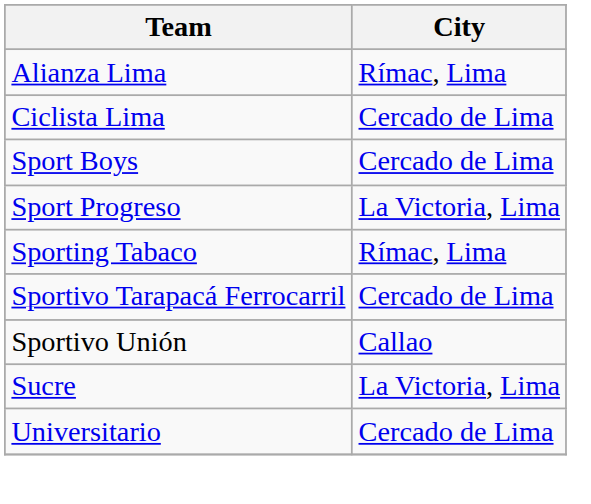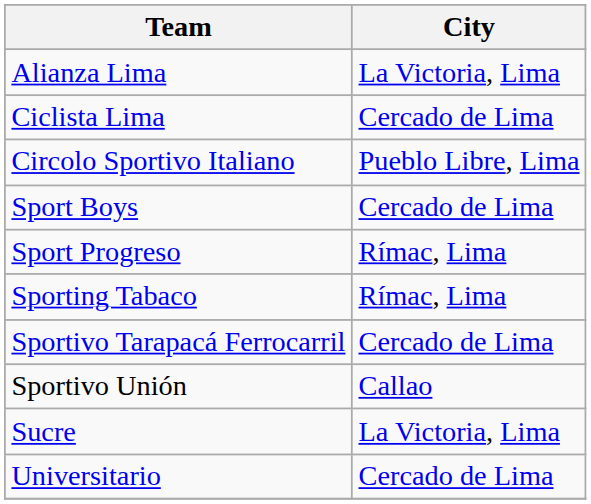 <table class="wikitable sortable">
 <tr>
 <th>Team</th>
 <th>City</th>
 </tr>
 <tr>
 <td><a href='#'>Alianza Lima</a></td>
-<td><a href='#'>Rímac</a>, <a href='#'>Lima</a></td>
+<td><a href='#'>La Victoria</a>, <a href='#'>Lima</a></td>
 </tr>
 <tr>
 <td><a href='#'>Ciclista Lima</a></td>
 <td><a href='#'>Cercado de Lima</a></td>
+</tr>
+<tr>
+<td><a href='#'>Circolo Sportivo Italiano</a></td>
+<td><a href='#'>Pueblo Libre</a>, <a href='#'>Lima</a></td>
 </tr>
 <tr>
 <td><a href='#'>Sport Boys</a></td>
 <td><a href='#'>Cercado de Lima</a></td>
 </tr>
 <tr>
 <td><a href='#'>Sport Progreso</a></td>
-<td><a href='#'>La Victoria</a>, <a href='#'>Lima</a></td>
+<td><a href='#'>Rímac</a>, <a href='#'>Lima</a></td>
 </tr>
 <tr>
 <td><a href='#'>Sporting Tabaco</a></td>
 <td><a href='#'>Rímac</a>, <a href='#'>Lima</a></td>
 </tr>
 <tr>
 <td><a href='#'>Sportivo Tarapacá Ferrocarril</a></td>
 <td><a href='#'>Cercado de Lima</a></td>
 </tr>
 <tr>
 <td>Sportivo Unión</td>
 <td><a href='#'>Callao</a></td>
 </tr>
 <tr>
 <td><a href='#'>Sucre</a></td>
 <td><a href='#'>La Victoria</a>, <a href='#'>Lima</a></td>
 </tr>
 <tr>
 <td><a href='#'>Universitario</a></td>
 <td><a href='#'>Cercado de Lima</a></td>
 </tr>
 <tr>
 </tr>
 </table>
